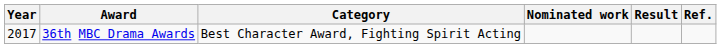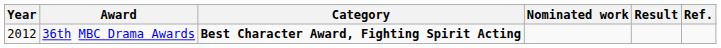 <table class="wikitable">
 <tr>
 <th>Year</th>
 <th>Award</th>
 <th>Category</th>
 <th>Nominated work</th>
 <th>Result</th>
 <th>Ref.</th>
 </tr>
 <tr>
-<td>2017</td>
+<td>2012</td>
 <td><a href='#'>36th</a> <a href='#'>MBC Drama Awards</a></td>
-<td>Best Character Award, Fighting Spirit Acting</td>
+<td><strong>Best Character Award, Fighting Spirit Acting</strong></td>
 <td></td>
 <td></td>
 <td></td>
 </tr>
 </table>
